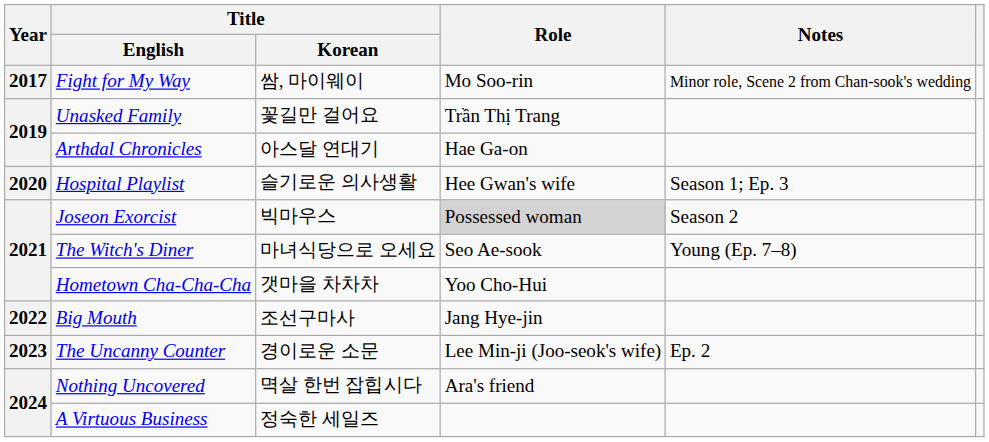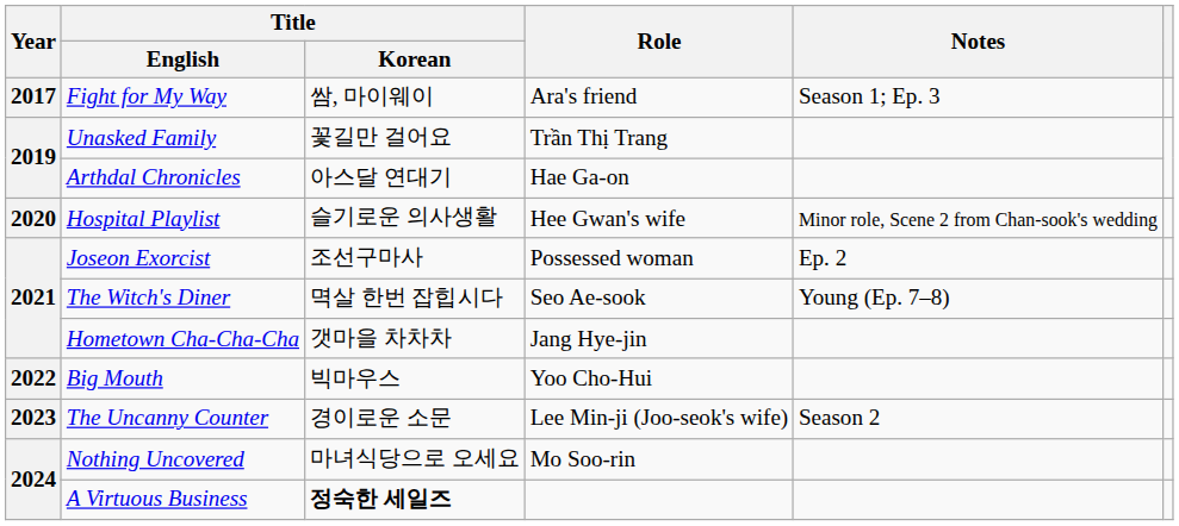 <table class="wikitable sortable plainrowheaders">
 <tr>
 <th scope="col" rowspan="2">Year</th>
 <th scope="col" colspan="2">Title</th>
 <th scope="col" rowspan="2">Role</th>
 <th scope="col" rowspan="2">Notes</th>
 <th scope="col" rowspan="2" class="unsortable"></th>
 </tr>
 <tr>
 <th>English</th>
 <th>Korean</th>
 </tr>
 <tr>
 <th scope="row">2017</th>
 <td><em><a href='#'>Fight for My Way</a></em></td>
 <td>쌈, 마이웨이</td>
-<td>Mo Soo-rin</td>
-<td><small>Minor role, Scene 2 from Chan-sook's wedding</small></td>
+<td>Ara's friend</td>
+<td>Season 1; Ep. 3</td>
 <td></td>
 </tr>
 <tr>
 <th scope="row" rowspan="2">2019</th>
 <td><em><a href='#'>Unasked Family</a></em></td>
 <td>꽃길만 걸어요</td>
 <td>Trần Thị Trang</td>
 <td></td>
 <td rowspan="2"></td>
 </tr>
 <tr>
 <td><em><a href='#'>Arthdal Chronicles</a></em></td>
 <td>아스달 연대기</td>
 <td>Hae Ga-on</td>
 <td></td>
 </tr>
 <tr>
 <th scope="row">2020</th>
 <td><em><a href='#'>Hospital Playlist</a></em></td>
 <td>슬기로운 의사생활</td>
 <td>Hee Gwan's wife</td>
-<td>Season 1; Ep. 3</td>
+<td><small>Minor role, Scene 2 from Chan-sook's wedding</small></td>
 <td></td>
 </tr>
 <tr>
 <th scope="row" rowspan="3">2021</th>
 <td><em><a href='#'>Joseon Exorcist</a></em></td>
-<td>빅마우스</td>
-<td style="background: lightgrey;">Possessed woman</td>
-<td>Season 2</td>
+<td>조선구마사</td>
+<td>Possessed woman</td>
+<td>Ep. 2</td>
 <td></td>
 </tr>
 <tr>
 <td><em><a href='#'>The Witch's Diner</a></em></td>
-<td>마녀식당으로 오세요</td>
+<td>멱살 한번 잡힙시다</td>
 <td>Seo Ae-sook</td>
 <td>Young (Ep. 7–8)</td>
 <td></td>
 </tr>
 <tr>
 <td><em><a href='#'>Hometown Cha-Cha-Cha</a></em></td>
 <td>갯마을 차차차</td>
-<td>Yoo Cho-Hui</td>
+<td>Jang Hye-jin</td>
 <td></td>
 <td></td>
 </tr>
 <tr>
 <th scope="row">2022</th>
 <td><em><a href='#'>Big Mouth</a></em></td>
-<td>조선구마사</td>
-<td>Jang Hye-jin</td>
+<td>빅마우스</td>
+<td>Yoo Cho-Hui</td>
 <td></td>
 <td></td>
 </tr>
 <tr>
 <th scope="row">2023</th>
 <td><em><a href='#'>The Uncanny Counter</a></em></td>
 <td>경이로운 소문</td>
 <td>Lee Min-ji (Joo-seok's wife)</td>
-<td>Ep. 2</td>
+<td>Season 2</td>
 <td></td>
 </tr>
 <tr>
 <th scope="row" rowspan="2">2024</th>
 <td><em><a href='#'>Nothing Uncovered</a></em></td>
-<td>멱살 한번 잡힙시다</td>
-<td>Ara's friend</td>
+<td>마녀식당으로 오세요</td>
+<td>Mo Soo-rin</td>
 <td></td>
 <td></td>
 </tr>
 <tr>
 <td><em><a href='#'>A Virtuous Business</a></em></td>
-<td>정숙한 세일즈</td>
+<td><strong>정숙한 세일즈</strong></td>
 <td></td>
 <td></td>
 <td></td>
 </tr>
 </table>
